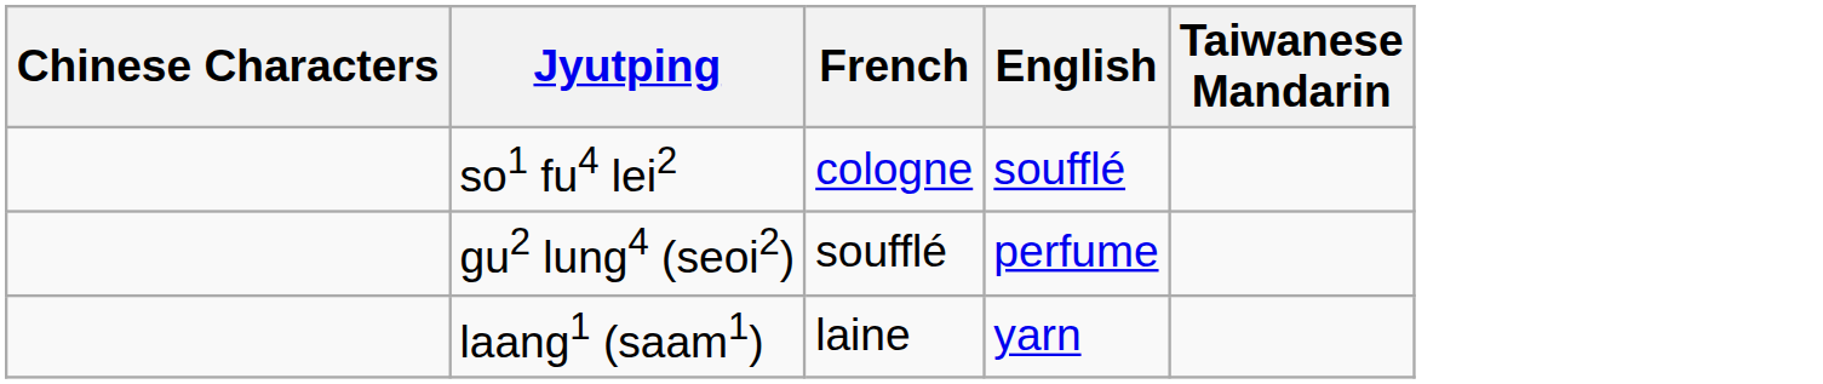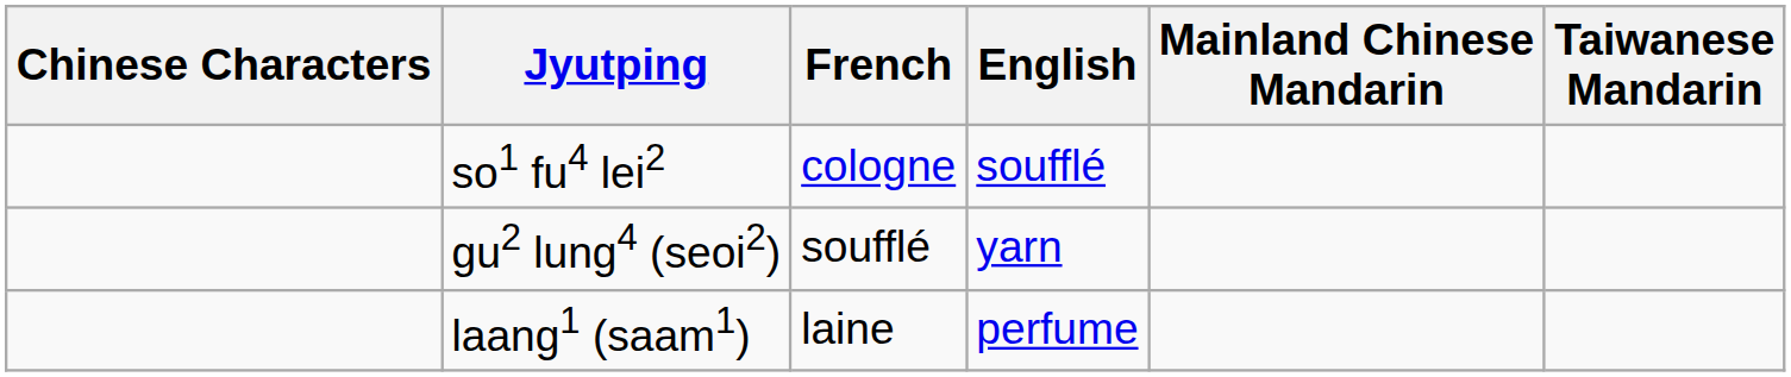 <table class="wikitable">
 <tr>
 <th>Chinese Characters</th>
 <th><a href='#'>Jyutping</a></th>
 <th>French</th>
 <th>English</th>
+<th>Mainland Chinese<br>Mandarin</th>
 <th>Taiwanese<br>Mandarin</th>
 </tr>
 <tr>
 <td></td>
 <td>so<sup>1</sup> fu<sup>4</sup> lei<sup>2</sup></td>
 <td><a href='#'>cologne</a></td>
 <td><a href='#'>soufflé</a></td>
 <td></td>
+<td></td>
 </tr>
 <tr>
 <td></td>
 <td>gu<sup>2</sup> lung<sup>4</sup> (seoi<sup>2</sup>)</td>
 <td>soufflé</td>
-<td><a href='#'>perfume</a></td>
+<td><a href='#'>yarn</a></td>
+<td></td>
 <td></td>
 </tr>
 <tr>
 <td></td>
 <td>laang<sup>1</sup> (saam<sup>1</sup>)</td>
 <td>laine</td>
-<td><a href='#'>yarn</a></td>
+<td><a href='#'>perfume</a></td>
+<td></td>
 <td></td>
 </tr>
 </table>
